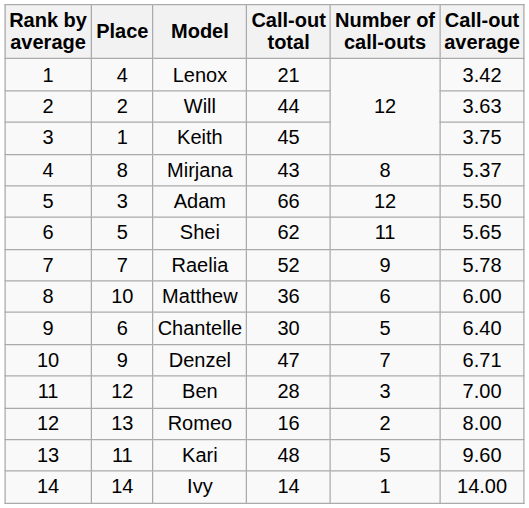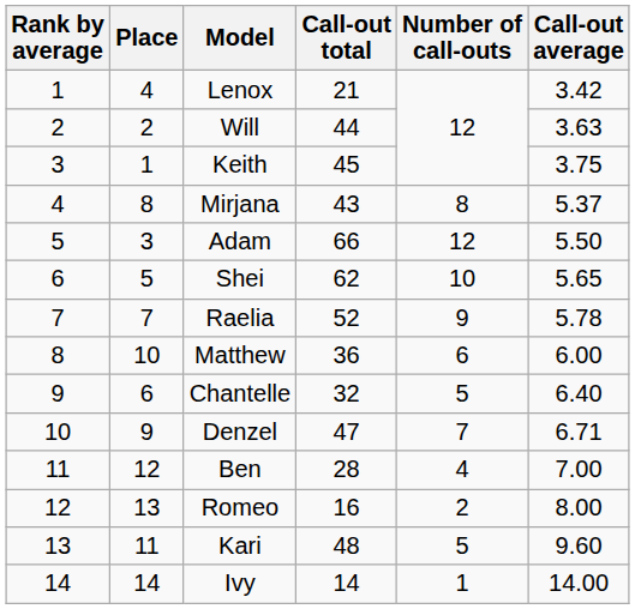 <table class="wikitable sortable" style="margin:auto; text-align:center; white-space:nowrap">
 <tr>
 <th>Rank by<br>average</th>
 <th>Place</th>
 <th>Model</th>
 <th>Call-out<br>total</th>
 <th>Number of<br>call-outs</th>
 <th>Call-out<br>average</th>
 </tr>
 <tr>
 <td>1</td>
 <td>4</td>
 <td>Lenox</td>
 <td>21</td>
 <td rowspan="3">12</td>
 <td>3.42</td>
 </tr>
 <tr>
 <td>2</td>
 <td>2</td>
 <td>Will</td>
 <td>44</td>
 <td>3.63</td>
 </tr>
 <tr>
 <td>3</td>
 <td>1</td>
 <td>Keith</td>
 <td>45</td>
 <td>3.75</td>
 </tr>
 <tr>
 <td>4</td>
 <td>8</td>
 <td>Mirjana</td>
 <td>43</td>
 <td>8</td>
 <td>5.37</td>
 </tr>
 <tr>
 <td>5</td>
 <td>3</td>
 <td>Adam</td>
 <td>66</td>
 <td>12</td>
 <td>5.50</td>
 </tr>
 <tr>
 <td>6</td>
 <td>5</td>
 <td>Shei</td>
 <td>62</td>
-<td>11</td>
+<td>10</td>
 <td>5.65</td>
 </tr>
 <tr>
 <td>7</td>
 <td>7</td>
 <td>Raelia</td>
 <td>52</td>
 <td>9</td>
 <td>5.78</td>
 </tr>
 <tr>
 <td>8</td>
 <td>10</td>
 <td>Matthew</td>
 <td>36</td>
 <td>6</td>
 <td>6.00</td>
 </tr>
 <tr>
 <td>9</td>
 <td>6</td>
 <td>Chantelle</td>
-<td>30</td>
+<td>32</td>
 <td>5</td>
 <td>6.40</td>
 </tr>
 <tr>
 <td>10</td>
 <td>9</td>
 <td>Denzel</td>
 <td>47</td>
 <td>7</td>
 <td>6.71</td>
 </tr>
 <tr>
 <td>11</td>
 <td>12</td>
 <td>Ben</td>
 <td>28</td>
-<td>3</td>
+<td>4</td>
 <td>7.00</td>
 </tr>
 <tr>
 <td>12</td>
 <td>13</td>
 <td>Romeo</td>
 <td>16</td>
 <td>2</td>
 <td>8.00</td>
 </tr>
 <tr>
 <td>13</td>
 <td>11</td>
 <td>Kari</td>
 <td>48</td>
 <td>5</td>
 <td>9.60</td>
 </tr>
 <tr>
 <td>14</td>
 <td>14</td>
 <td>Ivy</td>
 <td>14</td>
 <td>1</td>
 <td>14.00</td>
 </tr>
 </table>
